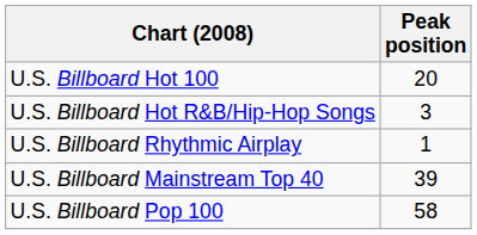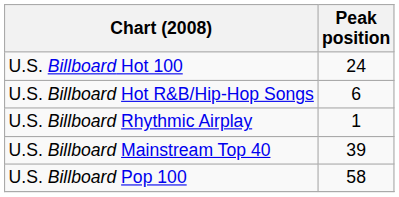 <table class="wikitable">
 <tr>
 <th>Chart (2008)</th>
 <th>Peak<br>position</th>
 </tr>
 <tr>
 <td>U.S. <a href='#'><em>Billboard</em> Hot 100</a></td>
-<td align="center">20</td>
+<td align="center">24</td>
 </tr>
 <tr>
 <td>U.S. <em>Billboard</em> <a href='#'>Hot R&B/Hip-Hop Songs</a></td>
-<td align="center">3</td>
+<td align="center">6</td>
 </tr>
 <tr>
 <td>U.S. <em>Billboard</em> <a href='#'>Rhythmic Airplay</a></td>
 <td align="center">1</td>
 </tr>
 <tr>
 <td>U.S. <em>Billboard</em> <a href='#'>Mainstream Top 40</a></td>
 <td align="center">39</td>
 </tr>
 <tr>
 <td>U.S. <em>Billboard</em> <a href='#'>Pop 100</a></td>
 <td align="center">58</td>
 </tr>
 <tr>
 </tr>
 </table>
